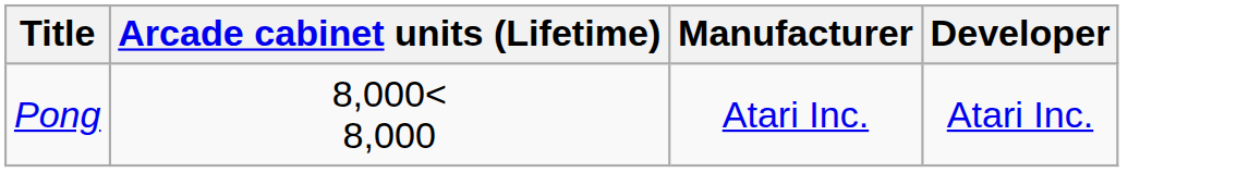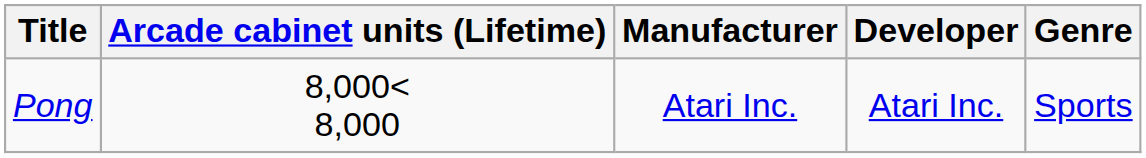 <table class="wikitable sortable" style="text-align:center">
 <tr>
 <th>Title</th>
 <th><a href='#'>Arcade cabinet</a> units (Lifetime)</th>
 <th>Manufacturer</th>
 <th>Developer</th>
+<th>Genre</th>
 </tr>
 <tr>
 <td><em><a href='#'>Pong</a></em></td>
 <td>8,000<<br>8,000</td>
 <td><a href='#'>Atari Inc.</a></td>
 <td><a href='#'>Atari Inc.</a></td>
+<td><a href='#'>Sports</a></td>
 </tr>
 </table>
